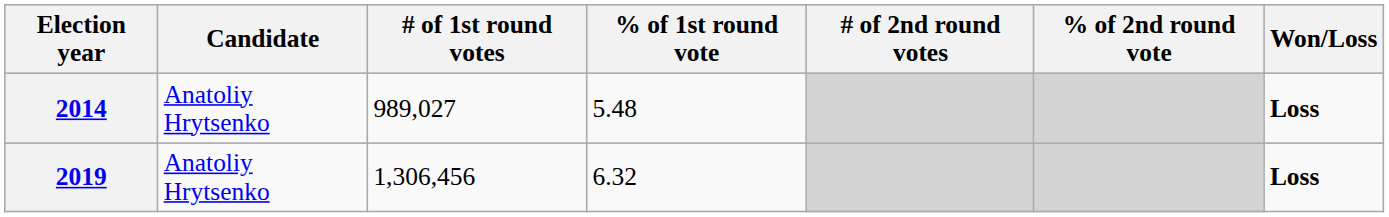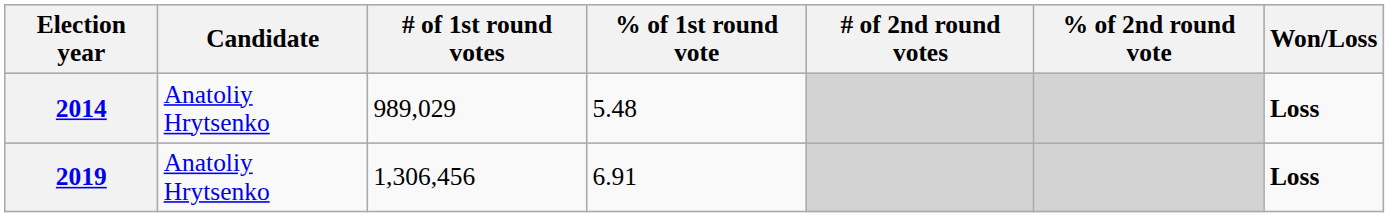 <table class="wikitable">
 <tr>
 <th>Election year</th>
 <th>Candidate</th>
 <th># of 1st round votes</th>
 <th>% of 1st round vote</th>
 <th># of 2nd round votes</th>
 <th>% of 2nd round vote</th>
 <th>Won/Loss</th>
 </tr>
 <tr>
 <th><a href='#'>2014</a></th>
 <td><a href='#'>Anatoliy Hrytsenko</a></td>
-<td>989,027</td>
+<td>989,029</td>
 <td>5.48</td>
 <td bgcolor="lightgrey"></td>
 <td bgcolor="lightgrey"></td>
 <td><strong>Loss</strong></td>
 </tr>
 <tr>
 <th><a href='#'>2019</a></th>
 <td><a href='#'>Anatoliy Hrytsenko</a></td>
 <td>1,306,456</td>
-<td>6.32</td>
+<td>6.91</td>
 <td bgcolor="lightgrey"></td>
 <td bgcolor="lightgrey"></td>
 <td><strong>Loss</strong></td>
 </tr>
 </table>
